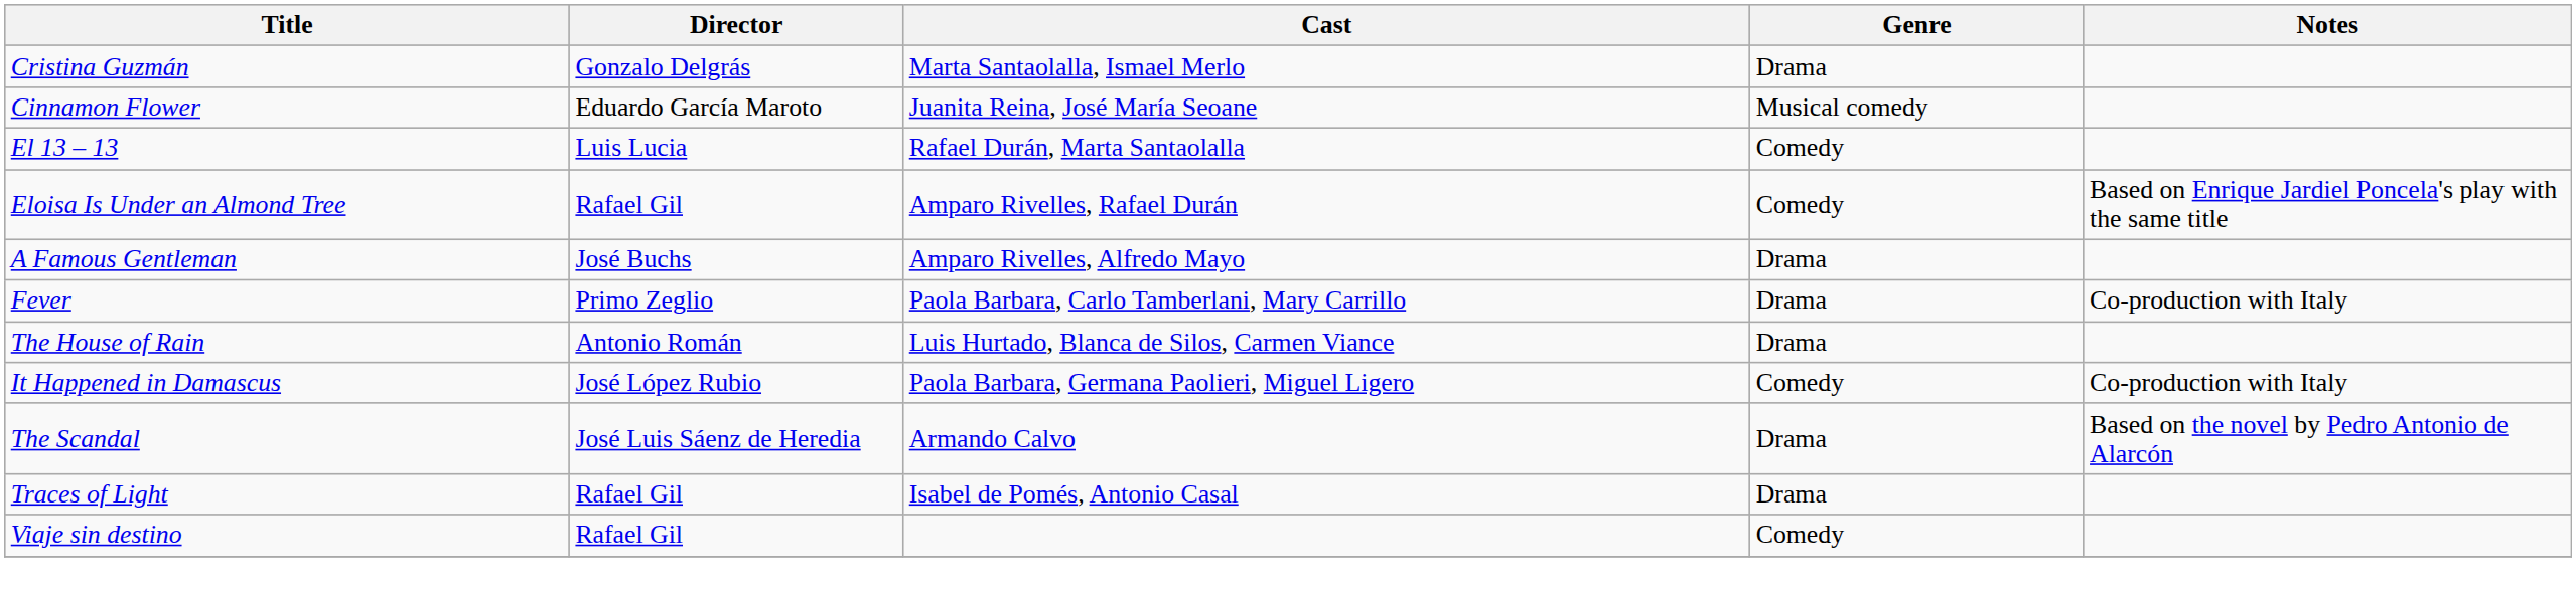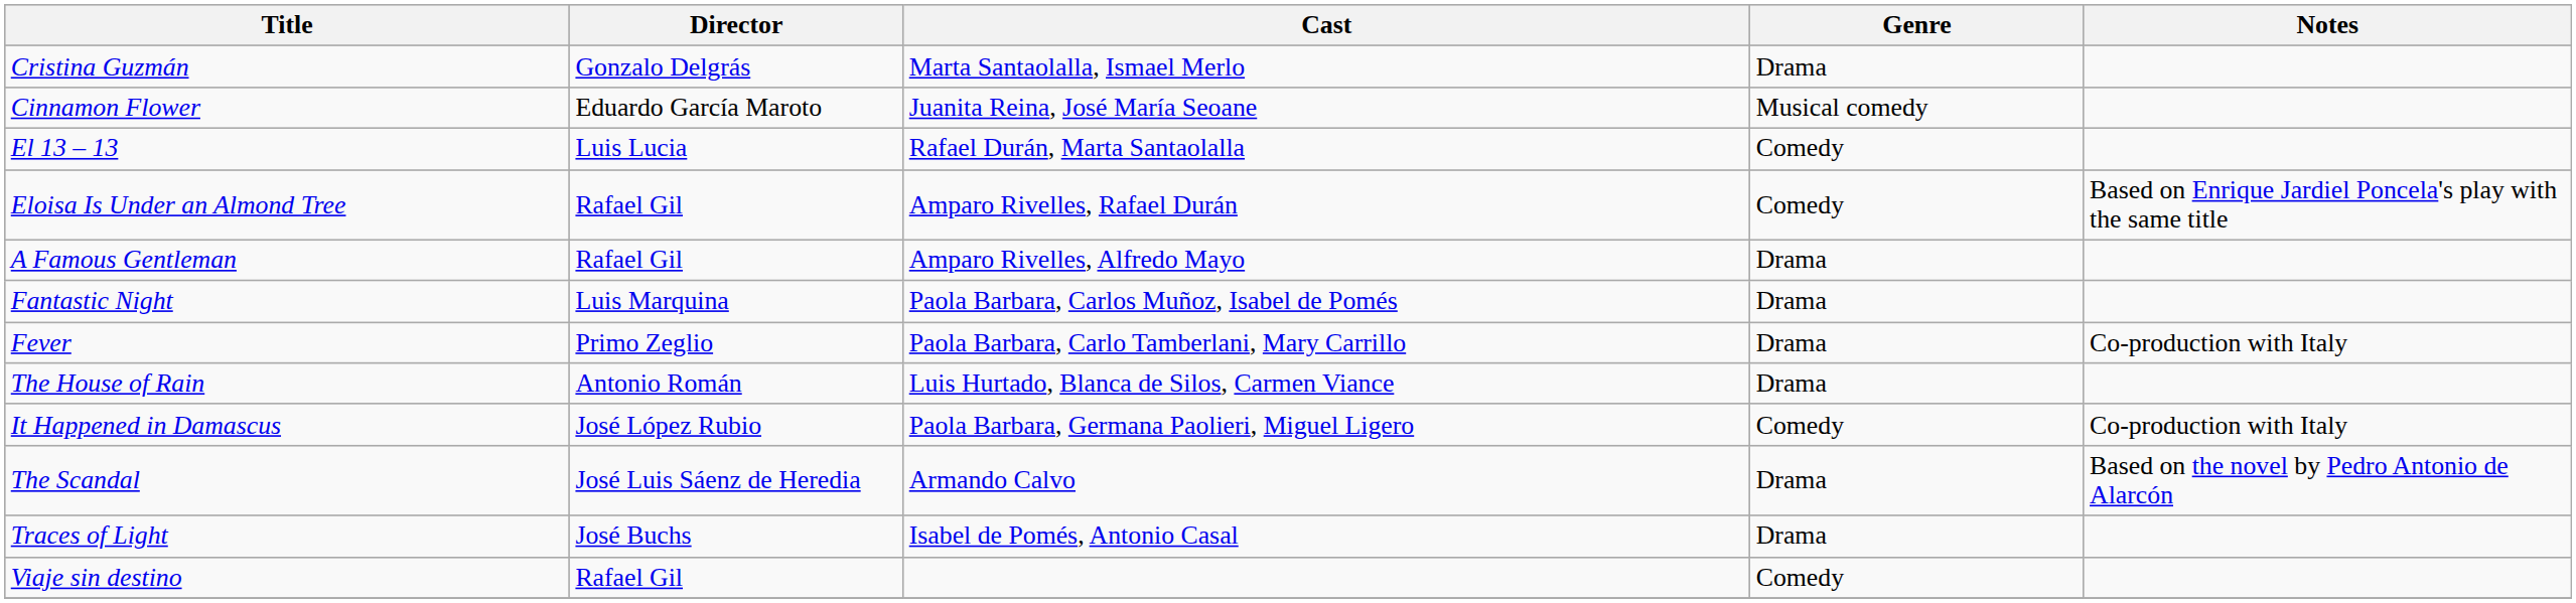 <table class="wikitable" style="width:100%;">
 <tr>
 <th style="width:22%;">Title</th>
 <th style="width:13%;">Director</th>
 <th style="width:33%;">Cast</th>
 <th style="width:13%;">Genre</th>
 <th style="width:19%;">Notes</th>
 </tr>
 <tr>
 <td><em><a href='#'>Cristina Guzmán</a></em></td>
 <td><a href='#'>Gonzalo Delgrás </a></td>
 <td><a href='#'>Marta Santaolalla</a>, <a href='#'>Ismael Merlo </a></td>
 <td>Drama</td>
 <td></td>
 </tr>
 <tr>
 <td><em><a href='#'>Cinnamon Flower</a></em></td>
 <td>Eduardo García Maroto</td>
 <td><a href='#'>Juanita Reina</a>, <a href='#'>José María Seoane</a></td>
 <td>Musical comedy</td>
 <td></td>
 </tr>
 <tr>
 <td><em><a href='#'>El 13 – 13</a></em></td>
 <td><a href='#'>Luis Lucia</a></td>
 <td><a href='#'>Rafael Durán</a>, <a href='#'>Marta Santaolalla</a></td>
 <td>Comedy</td>
 <td></td>
 </tr>
 <tr>
 <td><em><a href='#'>Eloisa Is Under an Almond Tree</a></em></td>
 <td><a href='#'>Rafael Gil</a></td>
 <td><a href='#'>Amparo Rivelles</a>, <a href='#'>Rafael Durán</a></td>
 <td>Comedy</td>
 <td>Based on <a href='#'>Enrique Jardiel Poncela</a>'s play with the same title</td>
 </tr>
 <tr>
 <td><em><a href='#'>A Famous Gentleman</a></em></td>
-<td><a href='#'>José Buchs</a></td>
+<td><a href='#'>Rafael Gil</a></td>
 <td><a href='#'>Amparo Rivelles</a>, <a href='#'>Alfredo Mayo</a></td>
+<td>Drama</td>
+<td></td>
+</tr>
+<tr>
+<td><em><a href='#'>Fantastic Night</a></em></td>
+<td><a href='#'>Luis Marquina</a></td>
+<td><a href='#'>Paola Barbara</a>, <a href='#'>Carlos Muñoz</a>, <a href='#'>Isabel de Pomés</a></td>
 <td>Drama</td>
 <td></td>
 </tr>
 <tr>
 <td><em><a href='#'>Fever</a></em></td>
 <td><a href='#'>Primo Zeglio</a></td>
 <td><a href='#'>Paola Barbara</a>, <a href='#'>Carlo Tamberlani</a>, <a href='#'>Mary Carrillo</a></td>
 <td>Drama</td>
 <td>Co-production with Italy</td>
 </tr>
 <tr>
 <td><em><a href='#'>The House of Rain</a></em></td>
 <td><a href='#'>Antonio Román</a></td>
 <td><a href='#'>Luis Hurtado</a>, <a href='#'>Blanca de Silos</a>, <a href='#'>Carmen Viance</a></td>
 <td>Drama</td>
 <td></td>
 </tr>
 <tr>
 <td><em><a href='#'>It Happened in Damascus</a></em></td>
 <td><a href='#'>José López Rubio</a></td>
 <td><a href='#'>Paola Barbara</a>, <a href='#'>Germana Paolieri</a>, <a href='#'>Miguel Ligero</a></td>
 <td>Comedy</td>
 <td>Co-production with Italy</td>
 </tr>
 <tr>
 <td><em><a href='#'>The Scandal</a></em></td>
 <td><a href='#'>José Luis Sáenz de Heredia</a></td>
 <td><a href='#'>Armando Calvo</a></td>
 <td>Drama</td>
 <td>Based on <a href='#'>the novel</a> by <a href='#'>Pedro Antonio de Alarcón</a></td>
 </tr>
 <tr>
 <td><em><a href='#'>Traces of Light</a></em></td>
-<td><a href='#'>Rafael Gil</a></td>
+<td><a href='#'>José Buchs</a></td>
 <td><a href='#'>Isabel de Pomés</a>, <a href='#'>Antonio Casal</a></td>
 <td>Drama</td>
 <td></td>
 </tr>
 <tr>
 <td><em><a href='#'>Viaje sin destino</a></em></td>
 <td><a href='#'>Rafael Gil</a></td>
 <td></td>
 <td>Comedy</td>
 <td></td>
 </tr>
 <tr>
 </tr>
 </table>
